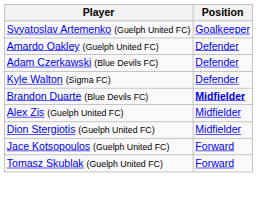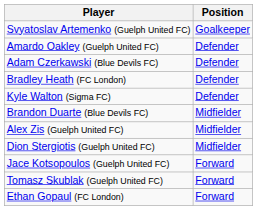 <table class="wikitable">
 <tr>
 <th>Player</th>
 <th>Position</th>
 </tr>
 <tr>
 <td>  <a href='#'>Svyatoslav Artemenko</a> <small>(Guelph United FC)</small></td>
 <td><a href='#'>Goalkeeper</a></td>
 </tr>
 <tr>
 <td>  <a href='#'>Amardo Oakley</a> <small>(Guelph United FC)</small></td>
 <td><a href='#'>Defender</a></td>
 </tr>
 <tr>
 <td>  <a href='#'>Adam Czerkawski</a> <small>(Blue Devils FC)</small></td>
 <td><a href='#'>Defender</a></td>
 </tr>
 <tr>
+<td>  <a href='#'>Bradley Heath</a> <small>(FC London)</small></td>
+<td><a href='#'>Defender</a></td>
+</tr>
+<tr>
 <td>  <a href='#'>Kyle Walton</a> <small>(Sigma FC)</small></td>
 <td><a href='#'>Defender</a></td>
 </tr>
 <tr>
 <td>  <a href='#'>Brandon Duarte</a> <small>(Blue Devils FC)</small></td>
-<td><strong><a href='#'>Midfielder</a></strong></td>
+<td><a href='#'>Midfielder</a></td>
 </tr>
 <tr>
 <td>  <a href='#'>Alex Zis</a> <small>(Guelph United FC)</small></td>
 <td><a href='#'>Midfielder</a></td>
 </tr>
 <tr>
 <td>  <a href='#'>Dion Stergiotis</a> <small>(Guelph United FC)</small></td>
 <td><a href='#'>Midfielder</a></td>
 </tr>
 <tr>
 <td>  <a href='#'>Jace Kotsopoulos</a> <small>(Guelph United FC)</small></td>
 <td><a href='#'>Forward</a></td>
 </tr>
 <tr>
 <td>  <a href='#'>Tomasz Skublak</a> <small>(Guelph United FC)</small></td>
 <td><a href='#'>Forward</a></td>
 </tr>
+<tr>
+<td>  <a href='#'>Ethan Gopaul</a> <small>(FC London)</small></td>
+<td><a href='#'>Forward</a></td>
+</tr>
 </table>
